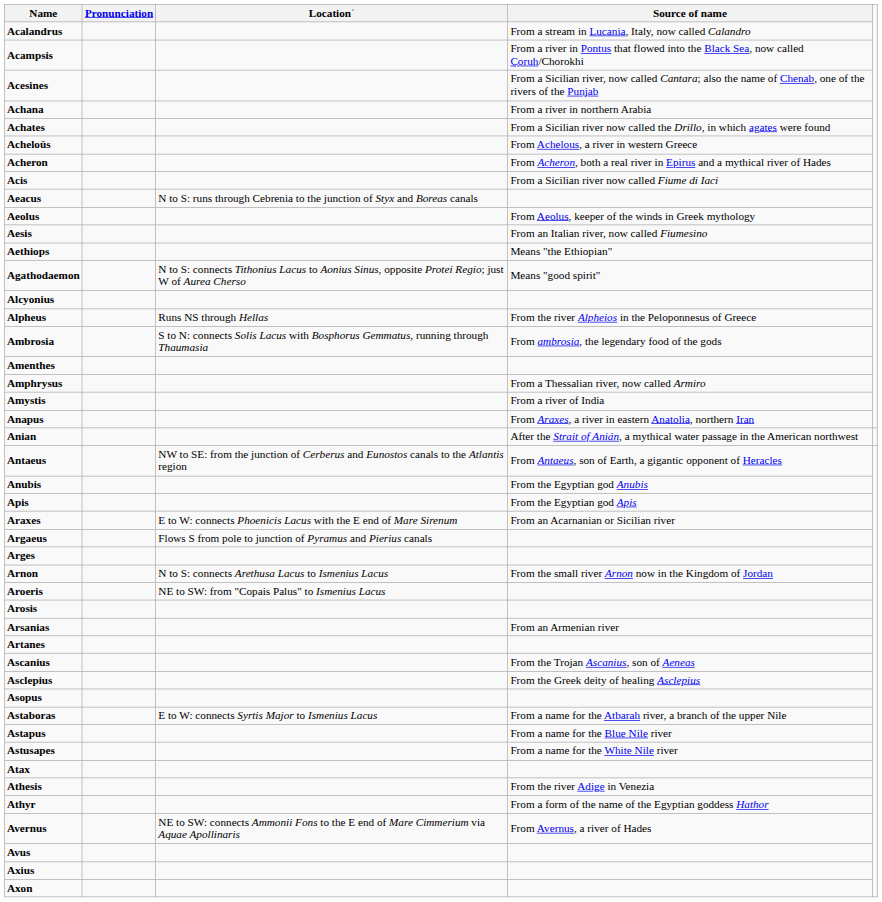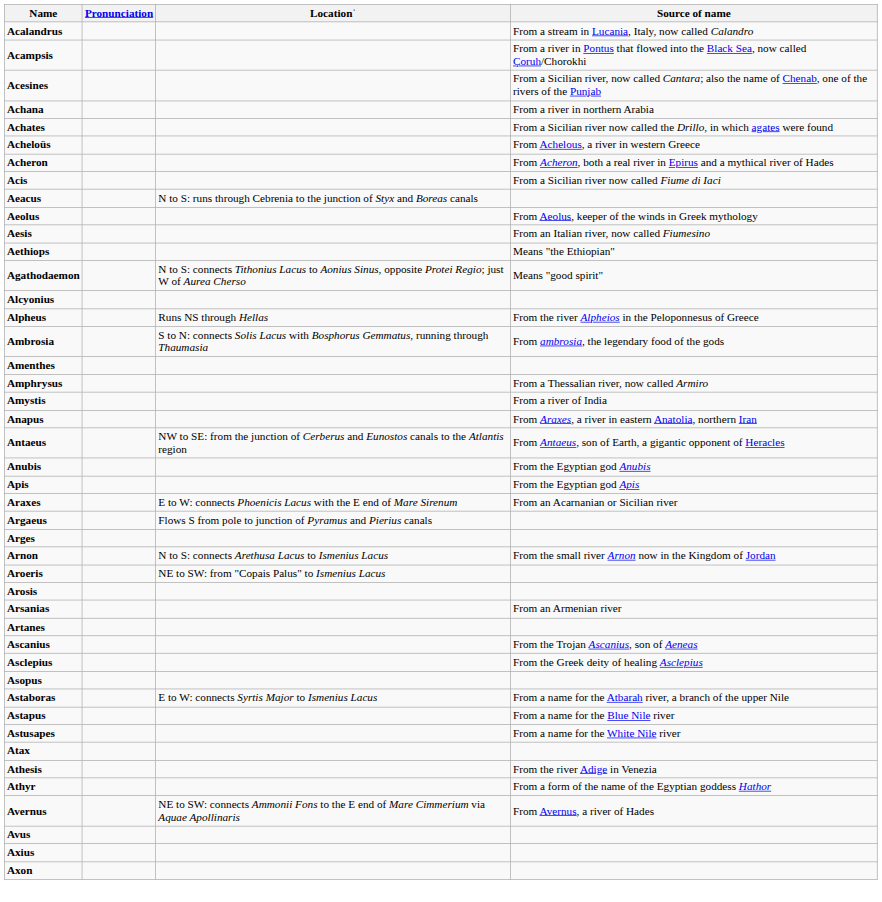 <table class="wikitable">
 <tr>
 <th>Name</th>
 <th><a href='#'>Pronunciation</a></th>
 <th>Locationˈ</th>
 <th>Source of name</th>
 </tr>
 <tr>
 <td><strong>Acalandrus</strong></td>
 <td></td>
 <td></td>
 <td>From a stream in <a href='#'>Lucania</a>, Italy, now called <em>Calandro</em></td>
 </tr>
 <tr>
 <td><strong>Acampsis</strong></td>
 <td></td>
 <td></td>
 <td>From a river in <a href='#'>Pontus</a> that flowed into the <a href='#'>Black Sea</a>, now called <a href='#'>Çoruh</a>/Chorokhi</td>
 </tr>
 <tr>
 <td><strong>Acesines</strong></td>
 <td></td>
 <td></td>
 <td>From a Sicilian river, now called <em>Cantara</em>; also the name of <a href='#'>Chenab</a>, one of the rivers of the <a href='#'>Punjab</a></td>
 </tr>
 <tr>
 <td><strong>Achana</strong></td>
 <td></td>
 <td></td>
 <td>From a river in northern Arabia</td>
 </tr>
 <tr>
 <td><strong>Achates</strong></td>
 <td></td>
 <td></td>
 <td>From a Sicilian river now called the <em>Drillo</em>, in which <a href='#'>agates</a> were found</td>
 </tr>
 <tr>
 <td><strong>Acheloüs</strong></td>
 <td></td>
 <td></td>
 <td>From <a href='#'>Achelous</a>, a river in western Greece</td>
 </tr>
 <tr>
 <td><strong>Acheron</strong></td>
 <td></td>
 <td></td>
 <td>From <em><a href='#'>Acheron</a></em>, both a real river in <a href='#'>Epirus</a> and a mythical river of Hades</td>
 </tr>
 <tr>
 <td><strong>Acis</strong></td>
 <td></td>
 <td></td>
 <td>From a Sicilian river now called <em>Fiume di Iaci</em></td>
 </tr>
 <tr>
 <td><strong>Aeacus</strong></td>
 <td></td>
 <td>N to S: runs through Cebrenia to the junction of <em>Styx</em> and <em>Boreas</em> canals</td>
 <td></td>
 </tr>
 <tr>
 <td><strong>Aeolus</strong></td>
 <td></td>
 <td></td>
 <td>From <a href='#'>Aeolus</a>, keeper of the winds in Greek mythology</td>
 </tr>
 <tr>
 <td><strong>Aesis</strong></td>
 <td></td>
 <td></td>
 <td>From an Italian river, now called <em>Fiumesino</em></td>
 </tr>
 <tr>
 <td><strong>Aethiops</strong></td>
 <td></td>
 <td></td>
 <td>Means "the Ethiopian"</td>
 </tr>
 <tr>
 <td><strong>Agathodaemon</strong></td>
 <td></td>
 <td>N to S: connects <em>Tithonius Lacus</em> to <em>Aonius Sinus</em>, opposite <em>Protei Regio</em>; just W of <em>Aurea Cherso</em></td>
 <td>Means "good spirit"</td>
 </tr>
 <tr>
 <td><strong>Alcyonius</strong></td>
 <td></td>
 <td></td>
 <td></td>
 </tr>
 <tr>
 <td><strong>Alpheus</strong></td>
 <td></td>
 <td>Runs NS through <em>Hellas</em></td>
 <td>From the river <em><a href='#'>Alpheios</a></em> in the Peloponnesus of Greece</td>
 </tr>
 <tr>
 <td><strong>Ambrosia</strong></td>
 <td></td>
 <td>S to N: connects <em>Solis Lacus</em> with <em>Bosphorus Gemmatus</em>, running through <em>Thaumasia</em></td>
 <td>From <em><a href='#'>ambrosia</a></em>, the legendary food of the gods</td>
 </tr>
 <tr>
 <td><strong>Amenthes</strong></td>
 <td></td>
 <td></td>
 <td></td>
 </tr>
 <tr>
 <td><strong>Amphrysus</strong></td>
 <td></td>
 <td></td>
 <td>From a Thessalian river, now called <em>Armiro</em></td>
 </tr>
 <tr>
 <td><strong>Amystis</strong></td>
 <td></td>
 <td></td>
 <td>From a river of India</td>
 </tr>
 <tr>
 <td><strong>Anapus</strong></td>
 <td></td>
 <td></td>
 <td>From <em><a href='#'>Araxes</a></em>, a river in eastern <a href='#'>Anatolia</a>, northern <a href='#'>Iran</a></td>
-</tr>
-<tr>
-<td><strong>Anian</strong></td>
-<td></td>
-<td></td>
-<td>After the <em><a href='#'>Strait of Anián</a></em>, a mythical water passage in the American northwest</td>
-<td></td>
 </tr>
 <tr>
 <td><strong>Antaeus</strong></td>
 <td></td>
 <td>NW to SE: from the junction of <em>Cerberus</em> and <em>Eunostos</em> canals to the <em>Atlantis</em> region</td>
 <td>From <em><a href='#'>Antaeus</a></em>, son of Earth, a gigantic opponent of <a href='#'>Heracles</a></td>
 </tr>
 <tr>
 <td><strong>Anubis</strong></td>
 <td></td>
 <td></td>
 <td>From the Egyptian god <em><a href='#'>Anubis</a></em></td>
 </tr>
 <tr>
 <td><strong>Apis</strong></td>
 <td></td>
 <td></td>
 <td>From the Egyptian god <em><a href='#'>Apis</a></em></td>
 </tr>
 <tr>
 <td><strong>Araxes</strong></td>
 <td></td>
 <td>E to W: connects <em>Phoenicis Lacus</em> with the E end of <em>Mare Sirenum</em></td>
 <td>From an Acarnanian or Sicilian river</td>
 </tr>
 <tr>
 <td><strong>Argaeus</strong></td>
 <td></td>
 <td>Flows S from pole to junction of <em>Pyramus</em> and <em>Pierius</em> canals</td>
 <td></td>
 </tr>
 <tr>
 <td><strong>Arges</strong></td>
 <td></td>
 <td></td>
 <td></td>
 </tr>
 <tr>
 <td><strong>Arnon</strong></td>
 <td></td>
 <td>N to S: connects <em>Arethusa Lacus</em> to <em>Ismenius Lacus</em></td>
 <td>From the small river <em><a href='#'>Arnon</a></em> now in the Kingdom of <a href='#'>Jordan</a></td>
 </tr>
 <tr>
 <td><strong>Aroeris</strong></td>
 <td></td>
 <td>NE to SW: from "Copais Palus" to <em>Ismenius Lacus</em></td>
 <td></td>
 </tr>
 <tr>
 <td><strong>Arosis</strong></td>
 <td></td>
 <td></td>
 <td></td>
 </tr>
 <tr>
 <td><strong>Arsanias</strong></td>
 <td></td>
 <td></td>
 <td>From an Armenian river</td>
 </tr>
 <tr>
 <td><strong>Artanes</strong></td>
 <td></td>
 <td></td>
 <td></td>
 </tr>
 <tr>
 <td><strong>Ascanius</strong></td>
 <td></td>
 <td></td>
 <td>From the Trojan <em><a href='#'>Ascanius</a></em>, son of <em><a href='#'>Aeneas</a></em></td>
 </tr>
 <tr>
 <td><strong>Asclepius</strong></td>
 <td></td>
 <td></td>
 <td>From the Greek deity of healing <em><a href='#'>Asclepius</a></em></td>
 </tr>
 <tr>
 <td><strong>Asopus</strong></td>
 <td></td>
 <td></td>
 <td></td>
 </tr>
 <tr>
 <td><strong>Astaboras</strong></td>
 <td></td>
 <td>E to W: connects <em>Syrtis Major</em> to <em>Ismenius Lacus</em></td>
 <td>From a name for the <a href='#'>Atbarah</a> river, a branch of the upper Nile</td>
 </tr>
 <tr>
 <td><strong>Astapus</strong></td>
 <td></td>
 <td></td>
 <td>From a name for the <a href='#'>Blue Nile</a> river</td>
 </tr>
 <tr>
 <td><strong>Astusapes</strong></td>
 <td></td>
 <td></td>
 <td>From a name for the <a href='#'>White Nile</a> river</td>
 </tr>
 <tr>
 <td><strong>Atax</strong></td>
 <td></td>
 <td></td>
 <td></td>
 </tr>
 <tr>
 <td><strong>Athesis</strong></td>
 <td></td>
 <td></td>
 <td>From the river <a href='#'>Adige</a> in Venezia</td>
 </tr>
 <tr>
 <td><strong>Athyr</strong></td>
 <td></td>
 <td></td>
 <td>From a form of the name of the Egyptian goddess <em><a href='#'>Hathor</a></em></td>
 </tr>
 <tr>
 <td><strong>Avernus</strong></td>
 <td></td>
 <td>NE to SW: connects <em>Ammonii Fons</em> to the E end of <em>Mare Cimmerium</em> via <em>Aquae Apollinaris</em></td>
 <td>From <a href='#'>Avernus</a>, a river of Hades</td>
 </tr>
 <tr>
 <td><strong>Avus</strong></td>
 <td></td>
 <td></td>
 <td></td>
 </tr>
 <tr>
 <td><strong>Axius</strong></td>
 <td></td>
 <td></td>
 <td></td>
 </tr>
 <tr>
 <td><strong>Axon</strong></td>
 <td></td>
 <td></td>
 <td></td>
 </tr>
 </table>
